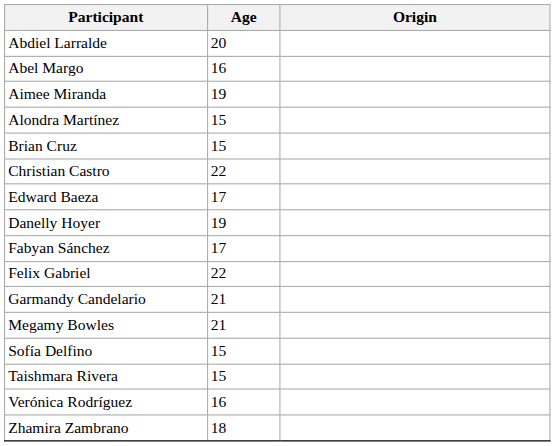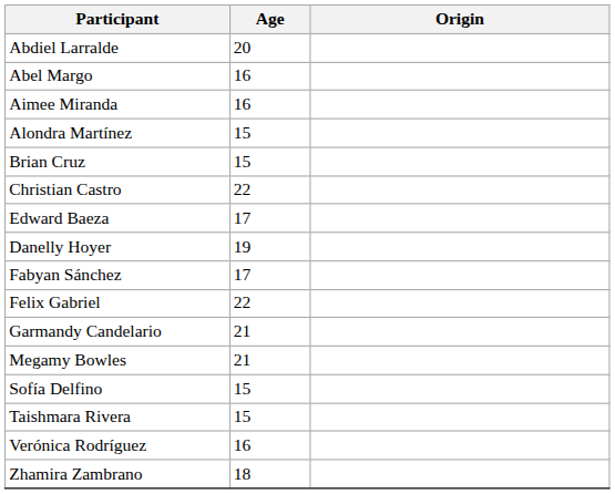 <table class="wikitable" style="margin: 0 1em 0 0; background: white; border: 1px solid; border-collapse: collapse; font-size: 90%;" width=40%>
 <tr>
 <th width=15% bgcolor="#E8E8E8">Participant</th>
 <th width=5%  bgcolor="#E8E8E8">Age</th>
 <th width=20% bgcolor="#E8E8E8">Origin</th>
 </tr>
 <tr>
 <td>Abdiel Larralde</td>
 <td>20</td>
 <td></td>
 </tr>
 <tr>
 <td>Abel Margo</td>
 <td>16</td>
 <td></td>
 </tr>
 <tr>
 <td>Aimee Miranda</td>
-<td>19</td>
+<td>16</td>
 <td></td>
 </tr>
 <tr>
 <td>Alondra Martínez</td>
 <td>15</td>
 <td></td>
 </tr>
 <tr>
 <td>Brian Cruz</td>
 <td>15</td>
 <td></td>
 </tr>
 <tr>
 <td>Christian Castro</td>
 <td>22</td>
 <td></td>
 </tr>
 <tr>
 <td>Edward Baeza</td>
 <td>17</td>
 <td></td>
 </tr>
 <tr>
 <td>Danelly Hoyer</td>
 <td>19</td>
 <td></td>
 </tr>
 <tr>
 <td>Fabyan Sánchez</td>
 <td>17</td>
 <td></td>
 </tr>
 <tr>
 <td>Felix Gabriel</td>
 <td>22</td>
 <td></td>
 </tr>
 <tr>
 <td>Garmandy Candelario</td>
 <td>21</td>
 <td></td>
 </tr>
 <tr>
 <td>Megamy Bowles</td>
 <td>21</td>
 <td></td>
 </tr>
 <tr>
 <td>Sofía Delfino</td>
 <td>15</td>
 <td></td>
 </tr>
 <tr>
 <td>Taishmara Rivera</td>
 <td>15</td>
 <td></td>
 </tr>
 <tr>
 <td>Verónica Rodríguez</td>
 <td>16</td>
 <td></td>
 </tr>
 <tr>
 <td>Zhamira Zambrano</td>
 <td>18</td>
 <td></td>
 </tr>
 <tr>
 </tr>
 </table>
